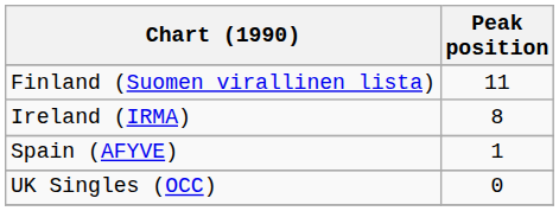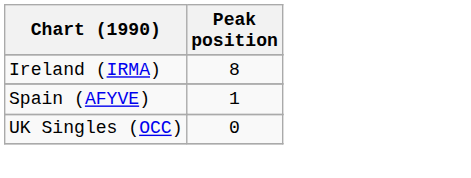 <table class="wikitable sortable">
 <tr>
 <th>Chart (1990)</th>
 <th>Peak<br>position</th>
 </tr>
 <tr>
 </tr>
 <tr>
 </tr>
 <tr>
-</tr>
-<tr>
-<td align="left">Finland (<a href='#'>Suomen virallinen lista</a>)</td>
-<td style="text-align:center;">11</td>
 </tr>
 <tr>
 <td>Ireland (<a href='#'>IRMA</a>)</td>
 <td style="text-align:center;">8</td>
 </tr>
 <tr>
 </tr>
 <tr>
 </tr>
 <tr>
 </tr>
 <tr>
 <td>Spain (<a href='#'>AFYVE</a>)</td>
 <td style="text-align:center;">1</td>
 </tr>
 <tr>
 </tr>
 <tr>
 <td>UK Singles (<a href='#'>OCC</a>)</td>
 <td style="text-align:center;">0</td>
 </tr>
 <tr>
 </tr>
 </table>
